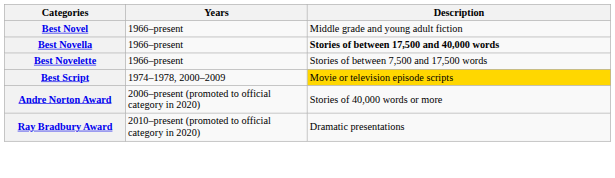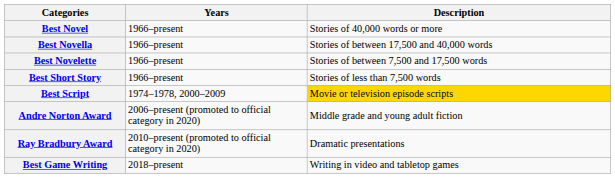 <table class="wikitable plainrowheaders" width="75%" cellpadding="5" style="margin: 1em auto 1em auto">
 <tr>
 <th width="20%" scope="col">Categories</th>
 <th width="30%" scope="col" align="center">Years</th>
 <th width="50%" scope="col">Description</th>
 </tr>
 <tr>
 <th scope="row" align="center"><a href='#'>Best Novel</a></th>
 <td>1966–present</td>
-<td>Middle grade and young adult fiction</td>
+<td>Stories of 40,000 words or more</td>
 </tr>
 <tr>
 <th scope="row" align="center"><a href='#'>Best Novella</a></th>
 <td>1966–present</td>
-<td><strong>Stories of between 17,500 and 40,000 words</strong></td>
+<td>Stories of between 17,500 and 40,000 words</td>
 </tr>
 <tr>
 <th scope="row" align="center"><a href='#'>Best Novelette</a></th>
 <td>1966–present</td>
 <td>Stories of between 7,500 and 17,500 words</td>
+</tr>
+<tr>
+<th scope="row" align="center"><a href='#'>Best Short Story</a></th>
+<td>1966–present</td>
+<td>Stories of less than 7,500 words</td>
 </tr>
 <tr>
 <th scope="row" align="center"><a href='#'>Best Script</a></th>
 <td>1974–1978, 2000–2009</td>
 <td style="background: gold;">Movie or television episode scripts</td>
 </tr>
 <tr>
 <th scope="row" align="center"><a href='#'>Andre Norton Award</a></th>
 <td>2006–present (promoted to official category in 2020)</td>
-<td>Stories of 40,000 words or more</td>
+<td>Middle grade and young adult fiction</td>
 </tr>
 <tr>
 <th scope="row" align="center"><a href='#'>Ray Bradbury Award</a></th>
 <td>2010–present (promoted to official category in 2020)</td>
 <td>Dramatic presentations</td>
 </tr>
+<tr>
+<th scope="row" align="center"><a href='#'>Best Game Writing</a></th>
+<td>2018–present</td>
+<td>Writing in video and tabletop games</td>
+</tr>
 </table>
